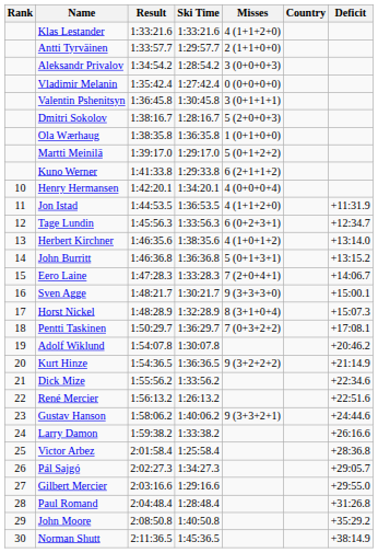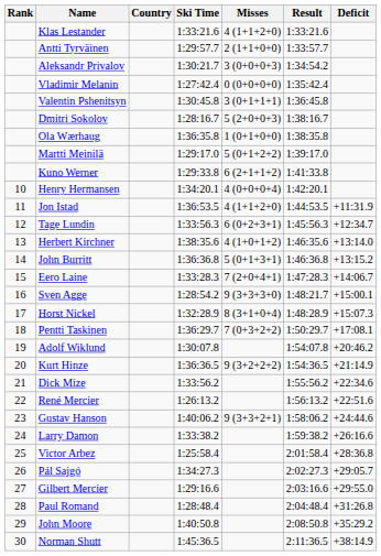 <table class="wikitable sortable" style="text-align:center">
 <tr>
 <th>Rank</th>
 <th>Name</th>
-<th>Result</th>
+<th>Country</th>
 <th>Ski Time</th>
 <th>Misses</th>
-<th>Country</th>
+<th>Result</th>
 <th>Deficit</th>
 </tr>
 <tr>
 <td></td>
 <td align=left><a href='#'>Klas Lestander</a></td>
-<td>1:33:21.6</td>
+<td align=left></td>
 <td>1:33:21.6</td>
 <td>4 (1+1+2+0)</td>
-<td align=left></td>
+<td>1:33:21.6</td>
 <td></td>
 </tr>
 <tr>
 <td></td>
 <td align=left><a href='#'>Antti Tyrväinen</a></td>
-<td>1:33:57.7</td>
+<td align=left></td>
 <td>1:29:57.7</td>
 <td>2 (1+1+0+0)</td>
-<td align=left></td>
+<td>1:33:57.7</td>
 <td></td>
 </tr>
 <tr>
 <td></td>
 <td align=left><a href='#'>Aleksandr Privalov</a></td>
+<td align=left></td>
+<td>1:30:21.7</td>
+<td>3 (0+0+0+3)</td>
 <td>1:34:54.2</td>
-<td>1:28:54.2</td>
-<td>3 (0+0+0+3)</td>
-<td align=left></td>
 <td></td>
 </tr>
 <tr>
 <td></td>
 <td align=left><a href='#'>Vladimir Melanin</a></td>
-<td>1:35:42.4</td>
+<td align=left></td>
 <td>1:27:42.4</td>
 <td>0 (0+0+0+0)</td>
-<td align=left></td>
+<td>1:35:42.4</td>
 <td></td>
 </tr>
 <tr>
 <td></td>
 <td align=left><a href='#'>Valentin Pshenitsyn</a></td>
-<td>1:36:45.8</td>
+<td align=left></td>
 <td>1:30:45.8</td>
 <td>3 (0+1+1+1)</td>
-<td align=left></td>
+<td>1:36:45.8</td>
 <td></td>
 </tr>
 <tr>
 <td></td>
 <td align=left><a href='#'>Dmitri Sokolov</a></td>
-<td>1:38:16.7</td>
+<td align=left></td>
 <td>1:28:16.7</td>
 <td>5 (2+0+0+3)</td>
-<td align=left></td>
+<td>1:38:16.7</td>
 <td></td>
 </tr>
 <tr>
 <td></td>
 <td align=left><a href='#'>Ola Wærhaug</a></td>
-<td>1:38:35.8</td>
+<td align=left></td>
 <td>1:36:35.8</td>
 <td>1 (0+1+0+0)</td>
-<td align=left></td>
+<td>1:38:35.8</td>
 <td></td>
 </tr>
 <tr>
 <td></td>
 <td align=left><a href='#'>Martti Meinilä</a></td>
-<td>1:39:17.0</td>
+<td align=left></td>
 <td>1:29:17.0</td>
 <td>5 (0+1+2+2)</td>
-<td align=left></td>
+<td>1:39:17.0</td>
 <td></td>
 </tr>
 <tr>
 <td></td>
 <td align=left><a href='#'>Kuno Werner</a></td>
-<td>1:41:33.8</td>
+<td align=left></td>
 <td>1:29:33.8</td>
 <td>6 (2+1+1+2)</td>
-<td align=left></td>
+<td>1:41:33.8</td>
 <td></td>
 </tr>
 <tr>
 <td>10</td>
 <td align=left><a href='#'>Henry Hermansen</a></td>
-<td>1:42:20.1</td>
+<td align=left></td>
 <td>1:34:20.1</td>
 <td>4 (0+0+0+4)</td>
-<td align=left></td>
+<td>1:42:20.1</td>
 <td></td>
 </tr>
 <tr>
 <td>11</td>
 <td align=left><a href='#'>Jon Istad</a></td>
-<td>1:44:53.5</td>
+<td align=left></td>
 <td>1:36:53.5</td>
 <td>4 (1+1+2+0)</td>
-<td align=left></td>
+<td>1:44:53.5</td>
 <td>+11:31.9</td>
 </tr>
 <tr>
 <td>12</td>
 <td align=left><a href='#'>Tage Lundin</a></td>
-<td>1:45:56.3</td>
+<td align=left></td>
 <td>1:33:56.3</td>
 <td>6 (0+2+3+1)</td>
-<td align=left></td>
+<td>1:45:56.3</td>
 <td>+12:34.7</td>
 </tr>
 <tr>
 <td>13</td>
 <td align=left><a href='#'>Herbert Kirchner</a></td>
-<td>1:46:35.6</td>
+<td align=left></td>
 <td>1:38:35.6</td>
 <td>4 (1+0+1+2)</td>
-<td align=left></td>
+<td>1:46:35.6</td>
 <td>+13:14.0</td>
 </tr>
 <tr>
 <td>14</td>
 <td align=left><a href='#'>John Burritt</a></td>
-<td>1:46:36.8</td>
+<td align=left></td>
 <td>1:36:36.8</td>
 <td>5 (0+1+3+1)</td>
-<td align=left></td>
+<td>1:46:36.8</td>
 <td>+13:15.2</td>
 </tr>
 <tr>
 <td>15</td>
 <td align=left><a href='#'>Eero Laine</a></td>
-<td>1:47:28.3</td>
+<td align=left></td>
 <td>1:33:28.3</td>
 <td>7 (2+0+4+1)</td>
-<td align=left></td>
+<td>1:47:28.3</td>
 <td>+14:06.7</td>
 </tr>
 <tr>
 <td>16</td>
 <td align=left><a href='#'>Sven Agge</a></td>
+<td align=left></td>
+<td>1:28:54.2</td>
+<td>9 (3+3+3+0)</td>
 <td>1:48:21.7</td>
-<td>1:30:21.7</td>
-<td>9 (3+3+3+0)</td>
-<td align=left></td>
 <td>+15:00.1</td>
 </tr>
 <tr>
 <td>17</td>
 <td align=left><a href='#'>Horst Nickel</a></td>
-<td>1:48:28.9</td>
+<td align=left></td>
 <td>1:32:28.9</td>
 <td>8 (3+1+0+4)</td>
-<td align=left></td>
+<td>1:48:28.9</td>
 <td>+15:07.3</td>
 </tr>
 <tr>
 <td>18</td>
 <td align=left><a href='#'>Pentti Taskinen</a></td>
-<td>1:50:29.7</td>
+<td align=left></td>
 <td>1:36:29.7</td>
 <td>7 (0+3+2+2)</td>
-<td align=left></td>
+<td>1:50:29.7</td>
 <td>+17:08.1</td>
 </tr>
 <tr>
 <td>19</td>
 <td align=left><a href='#'>Adolf Wiklund</a></td>
-<td>1:54:07.8</td>
+<td align=left></td>
 <td>1:30:07.8</td>
 <td></td>
-<td align=left></td>
+<td>1:54:07.8</td>
 <td>+20:46.2</td>
 </tr>
 <tr>
 <td>20</td>
 <td align=left><a href='#'>Kurt Hinze</a></td>
-<td>1:54:36.5</td>
+<td align=left></td>
 <td>1:36:36.5</td>
 <td>9 (3+2+2+2)</td>
-<td align=left></td>
+<td>1:54:36.5</td>
 <td>+21:14.9</td>
 </tr>
 <tr>
 <td>21</td>
 <td align=left><a href='#'>Dick Mize</a></td>
-<td>1:55:56.2</td>
+<td align=left></td>
 <td>1:33:56.2</td>
 <td></td>
-<td align=left></td>
+<td>1:55:56.2</td>
 <td>+22:34.6</td>
 </tr>
 <tr>
 <td>22</td>
 <td align=left><a href='#'>René Mercier</a></td>
-<td>1:56:13.2</td>
+<td align=left></td>
 <td>1:26:13.2</td>
 <td></td>
-<td align=left></td>
+<td>1:56:13.2</td>
 <td>+22:51.6</td>
 </tr>
 <tr>
 <td>23</td>
 <td align=left><a href='#'>Gustav Hanson</a></td>
-<td>1:58:06.2</td>
+<td align=left></td>
 <td>1:40:06.2</td>
 <td>9 (3+3+2+1)</td>
-<td align=left></td>
+<td>1:58:06.2</td>
 <td>+24:44.6</td>
 </tr>
 <tr>
 <td>24</td>
 <td align=left><a href='#'>Larry Damon</a></td>
-<td>1:59:38.2</td>
+<td align=left></td>
 <td>1:33:38.2</td>
 <td></td>
-<td align=left></td>
+<td>1:59:38.2</td>
 <td>+26:16.6</td>
 </tr>
 <tr>
 <td>25</td>
 <td align=left><a href='#'>Victor Arbez</a></td>
-<td>2:01:58.4</td>
+<td align=left></td>
 <td>1:25:58.4</td>
 <td></td>
-<td align=left></td>
+<td>2:01:58.4</td>
 <td>+28:36.8</td>
 </tr>
 <tr>
 <td>26</td>
 <td align=left><a href='#'>Pál Sajgó</a></td>
-<td>2:02:27.3</td>
+<td align=left></td>
 <td>1:34:27.3</td>
 <td></td>
-<td align=left></td>
+<td>2:02:27.3</td>
 <td>+29:05.7</td>
 </tr>
 <tr>
 <td>27</td>
 <td align=left><a href='#'>Gilbert Mercier</a></td>
-<td>2:03:16.6</td>
+<td align=left></td>
 <td>1:29:16.6</td>
 <td></td>
-<td align=left></td>
+<td>2:03:16.6</td>
 <td>+29:55.0</td>
 </tr>
 <tr>
 <td>28</td>
 <td align=left><a href='#'>Paul Romand</a></td>
-<td>2:04:48.4</td>
+<td align=left></td>
 <td>1:28:48.4</td>
 <td></td>
-<td align=left></td>
+<td>2:04:48.4</td>
 <td>+31:26.8</td>
 </tr>
 <tr>
 <td>29</td>
 <td align=left><a href='#'>John Moore</a></td>
-<td>2:08:50.8</td>
+<td align=left></td>
 <td>1:40:50.8</td>
 <td></td>
-<td align=left></td>
+<td>2:08:50.8</td>
 <td>+35:29.2</td>
 </tr>
 <tr>
 <td>30</td>
 <td align=left><a href='#'>Norman Shutt</a></td>
-<td>2:11:36.5</td>
+<td align=left></td>
 <td>1:45:36.5</td>
 <td></td>
-<td align=left></td>
+<td>2:11:36.5</td>
 <td>+38:14.9</td>
 </tr>
 </table>
